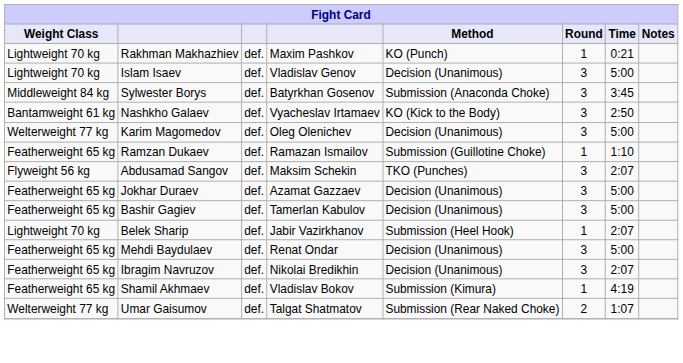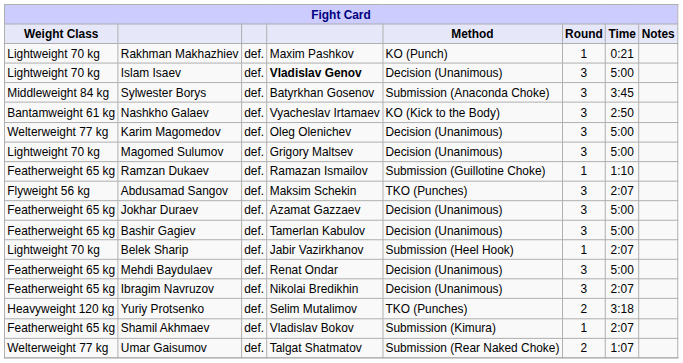 <table class="wikitable" style="font-size: 80%;">
 <tr>
 <th colspan="8" style="background-color: #ccf; color: #000080; text-align: center;"><strong>Fight Card</strong></th>
 </tr>
 <tr>
 <th colspan="1" style="background-color: #E6E8FA; color: #000000; text-align: center;">Weight Class</th>
 <th colspan="1" style="background-color: #E6E8FA; color: #000000; text-align: center;"></th>
 <th colspan="1" style="background-color: #E6E8FA; color: #000000; text-align: center;"></th>
 <th colspan="1" style="background-color: #E6E8FA; color: #000000; text-align: center;"></th>
 <th colspan="1" style="background-color: #E6E8FA; color: #000000; text-align: center;">Method</th>
 <th colspan="1" style="background-color: #E6E8FA; color: #000000; text-align: center;">Round</th>
 <th colspan="1" style="background-color: #E6E8FA; color: #000000; text-align: center;">Time</th>
 <th colspan="1" style="background-color: #E6E8FA; color: #000000; text-align: center;">Notes</th>
 </tr>
 <tr>
 <td>Lightweight 70 kg</td>
 <td> Rakhman  Makhazhiev</td>
 <td>def.</td>
 <td> Maxim Pashkov</td>
 <td>KO (Punch)</td>
 <td align=center>1</td>
 <td align=center>0:21</td>
 <td></td>
 </tr>
 <tr>
 <td>Lightweight 70 kg</td>
 <td> Islam Isaev</td>
 <td>def.</td>
-<td> Vladislav Genov</td>
+<td><strong> Vladislav Genov</strong></td>
 <td>Decision (Unanimous)</td>
 <td align=center>3</td>
 <td align=center>5:00</td>
 <td></td>
 </tr>
 <tr>
 <td>Middleweight 84 kg</td>
 <td> Sylwester Borys</td>
 <td>def.</td>
 <td> Batyrkhan Gosenov</td>
 <td>Submission (Anaconda Choke)</td>
 <td align=center>3</td>
 <td align=center>3:45</td>
 <td></td>
 </tr>
 <tr>
 <td>Bantamweight 61 kg</td>
 <td> Nashkho Galaev</td>
 <td>def.</td>
 <td> Vyacheslav Irtamaev</td>
 <td>KO (Kick to the Body)</td>
 <td align=center>3</td>
 <td align=center>2:50</td>
 <td></td>
 </tr>
 <tr>
 <td>Welterweight 77 kg</td>
 <td> Karim Magomedov</td>
 <td>def.</td>
 <td> Oleg Olenichev</td>
+<td>Decision (Unanimous)</td>
+<td align=center>3</td>
+<td align=center>5:00</td>
+<td></td>
+</tr>
+<tr>
+<td>Lightweight 70 kg</td>
+<td> Magomed Sulumov</td>
+<td>def.</td>
+<td> Grigory Maltsev</td>
 <td>Decision (Unanimous)</td>
 <td align=center>3</td>
 <td align=center>5:00</td>
 <td></td>
 </tr>
 <tr>
 <td>Featherweight 65 kg</td>
 <td> Ramzan Dukaev</td>
 <td>def.</td>
 <td> Ramazan Ismailov</td>
 <td>Submission (Guillotine Choke)</td>
 <td align=center>1</td>
 <td align=center>1:10</td>
 <td></td>
 </tr>
 <tr>
 <td>Flyweight 56 kg</td>
 <td> Abdusamad Sangov</td>
 <td>def.</td>
 <td> Maksim Schekin</td>
 <td>TKO (Punches)</td>
 <td align=center>3</td>
 <td align=center>2:07</td>
 <td></td>
 </tr>
 <tr>
 <td>Featherweight 65 kg</td>
 <td> Jokhar Duraev</td>
 <td>def.</td>
 <td> Azamat Gazzaev</td>
 <td>Decision (Unanimous)</td>
 <td align=center>3</td>
 <td align=center>5:00</td>
 <td></td>
 </tr>
 <tr>
 <td>Featherweight 65 kg</td>
 <td> Bashir Gagiev</td>
 <td>def.</td>
 <td> Tamerlan Kabulov</td>
 <td>Decision (Unanimous)</td>
 <td align=center>3</td>
 <td align=center>5:00</td>
 <td></td>
 </tr>
 <tr>
 <td>Lightweight 70 kg</td>
 <td> Belek Sharip</td>
 <td>def.</td>
 <td> Jabir Vazirkhanov</td>
 <td>Submission (Heel Hook)</td>
 <td align=center>1</td>
 <td align=center>2:07</td>
 <td></td>
 </tr>
 <tr>
 <td>Featherweight 65 kg</td>
 <td> Mehdi Baydulaev</td>
 <td>def.</td>
 <td> Renat Ondar</td>
 <td>Decision (Unanimous)</td>
 <td align=center>3</td>
 <td align=center>5:00</td>
 <td></td>
 </tr>
 <tr>
 <td>Featherweight 65 kg</td>
 <td> Ibragim Navruzov</td>
 <td>def.</td>
 <td> Nikolai Bredikhin</td>
 <td>Decision (Unanimous)</td>
 <td align=center>3</td>
 <td align=center>2:07</td>
 <td></td>
 </tr>
 <tr>
+<td>Heavyweight 120 kg</td>
+<td> Yuriy Protsenko</td>
+<td>def.</td>
+<td> Selim Mutalimov</td>
+<td>TKO (Punches)</td>
+<td align=center>2</td>
+<td align=center>3:18</td>
+<td></td>
+</tr>
+<tr>
 <td>Featherweight 65 kg</td>
 <td> Shamil Akhmaev</td>
 <td>def.</td>
 <td> Vladislav Bokov</td>
 <td>Submission (Kimura)</td>
 <td align=center>1</td>
-<td align=center>4:19</td>
+<td align=center>2:07</td>
 <td></td>
 </tr>
 <tr>
 <td>Welterweight 77 kg</td>
 <td> Umar Gaisumov</td>
 <td>def.</td>
 <td> Talgat Shatmatov</td>
 <td>Submission (Rear Naked Choke)</td>
 <td align=center>2</td>
 <td align=center>1:07</td>
 <td></td>
 </tr>
 <tr>
 </tr>
 </table>
